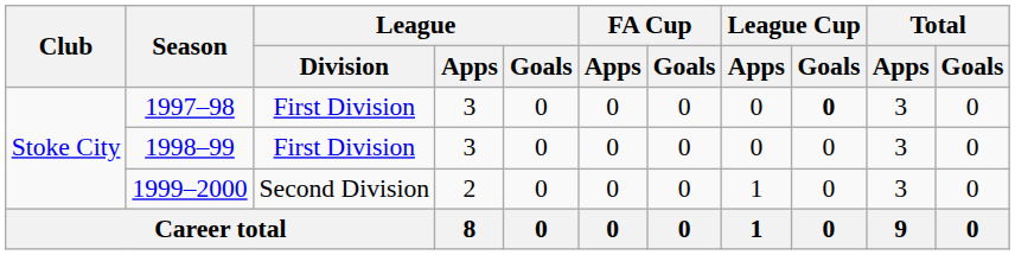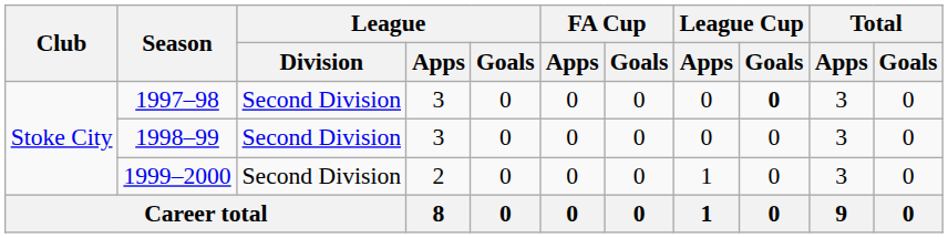 <table class="wikitable" style="text-align: center;">
 <tr>
 <th rowspan="2">Club</th>
 <th rowspan="2">Season</th>
 <th colspan="3">League</th>
 <th colspan="2">FA Cup</th>
 <th colspan="2">League Cup</th>
 <th colspan="2">Total</th>
 </tr>
 <tr>
 <th>Division</th>
 <th>Apps</th>
 <th>Goals</th>
 <th>Apps</th>
 <th>Goals</th>
 <th>Apps</th>
 <th>Goals</th>
 <th>Apps</th>
 <th>Goals</th>
 </tr>
 <tr>
 <td rowspan="3"><a href='#'>Stoke City</a></td>
 <td><a href='#'>1997–98</a></td>
-<td><a href='#'>First Division</a></td>
+<td><a href='#'>Second Division</a></td>
 <td>3</td>
 <td>0</td>
 <td>0</td>
 <td>0</td>
 <td>0</td>
 <td><strong>0</strong></td>
 <td>3</td>
 <td>0</td>
 </tr>
 <tr>
 <td><a href='#'>1998–99</a></td>
-<td><a href='#'>First Division</a></td>
+<td><a href='#'>Second Division</a></td>
 <td>3</td>
 <td>0</td>
 <td>0</td>
 <td>0</td>
 <td>0</td>
 <td>0</td>
 <td>3</td>
 <td>0</td>
 </tr>
 <tr>
 <td><a href='#'>1999–2000</a></td>
 <td>Second Division</td>
 <td>2</td>
 <td>0</td>
 <td>0</td>
 <td>0</td>
 <td>1</td>
 <td>0</td>
 <td>3</td>
 <td>0</td>
 </tr>
 <tr>
 <th colspan="3">Career total</th>
 <th>8</th>
 <th>0</th>
 <th>0</th>
 <th>0</th>
 <th>1</th>
 <th>0</th>
 <th>9</th>
 <th>0</th>
 </tr>
 </table>
